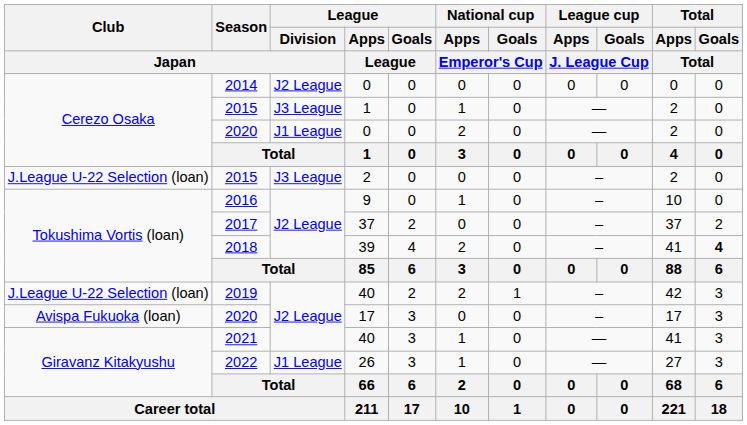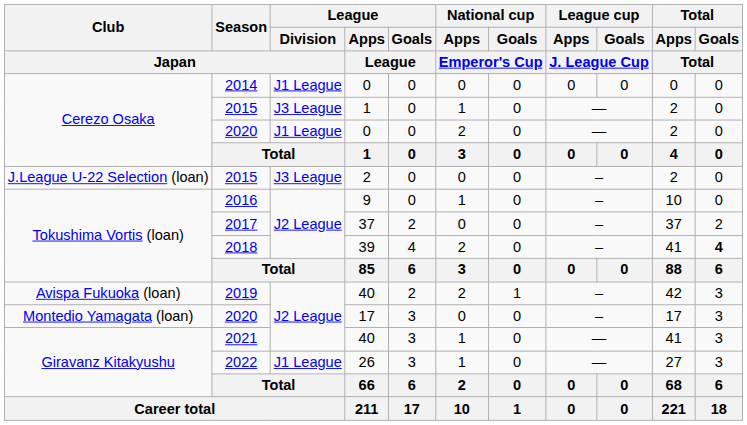 <table class="wikitable" style="text-align:center">
 <tr>
 <th rowspan=2>Club</th>
 <th rowspan=2>Season</th>
 <th colspan=3>League</th>
 <th colspan=2>National cup</th>
 <th colspan=2>League cup</th>
 <th colspan=2>Total</th>
 </tr>
 <tr>
 <th>Division</th>
 <th>Apps</th>
 <th>Goals</th>
 <th>Apps</th>
 <th>Goals</th>
 <th>Apps</th>
 <th>Goals</th>
 <th>Apps</th>
 <th>Goals</th>
 </tr>
 <tr>
 <th colspan=3>Japan</th>
 <th colspan=2>League</th>
 <th colspan=2><a href='#'>Emperor's Cup</a></th>
 <th colspan=2><a href='#'>J. League Cup</a></th>
 <th colspan=2>Total</th>
 </tr>
 <tr>
 <td rowspan="4"><a href='#'>Cerezo Osaka</a></td>
 <td><a href='#'>2014</a></td>
-<td><a href='#'>J2 League</a></td>
+<td><a href='#'>J1 League</a></td>
 <td>0</td>
 <td>0</td>
 <td>0</td>
 <td>0</td>
 <td>0</td>
 <td>0</td>
 <td>0</td>
 <td>0</td>
 </tr>
 <tr>
 <td><a href='#'>2015</a></td>
 <td><a href='#'>J3 League</a></td>
 <td>1</td>
 <td>0</td>
 <td>1</td>
 <td>0</td>
 <td colspan=2>—</td>
 <td>2</td>
 <td>0</td>
 </tr>
 <tr>
 <td><a href='#'>2020</a></td>
 <td><a href='#'>J1 League</a></td>
 <td>0</td>
 <td>0</td>
 <td>2</td>
 <td>0</td>
 <td colspan=2>—</td>
 <td>2</td>
 <td>0</td>
 </tr>
 <tr>
 <th colspan="2">Total</th>
 <th>1</th>
 <th>0</th>
 <th>3</th>
 <th>0</th>
 <th>0</th>
 <th>0</th>
 <th>4</th>
 <th>0</th>
 </tr>
 <tr>
 <td><a href='#'>J.League U-22 Selection</a> (loan)</td>
 <td><a href='#'>2015</a></td>
 <td><a href='#'>J3 League</a></td>
 <td>2</td>
 <td>0</td>
 <td>0</td>
 <td>0</td>
 <td colspan="2">–</td>
 <td>2</td>
 <td>0</td>
 </tr>
 <tr>
 <td rowspan="4"><a href='#'>Tokushima Vortis</a> (loan)</td>
 <td><a href='#'>2016</a></td>
 <td rowspan="3"><a href='#'>J2 League</a></td>
 <td>9</td>
 <td>0</td>
 <td>1</td>
 <td>0</td>
 <td colspan="2">–</td>
 <td>10</td>
 <td>0</td>
 </tr>
 <tr>
 <td><a href='#'>2017</a></td>
 <td>37</td>
 <td>2</td>
 <td>0</td>
 <td>0</td>
 <td colspan="2">–</td>
 <td>37</td>
 <td>2</td>
 </tr>
 <tr>
 <td><a href='#'>2018</a></td>
 <td>39</td>
 <td>4</td>
 <td>2</td>
 <td>0</td>
 <td colspan="2">–</td>
 <td>41</td>
 <td><strong>4</strong></td>
 </tr>
 <tr>
 <th colspan="2">Total</th>
 <th>85</th>
 <th>6</th>
 <th>3</th>
 <th>0</th>
 <th>0</th>
 <th>0</th>
 <th>88</th>
 <th>6</th>
 </tr>
 <tr>
-<td><a href='#'>J.League U-22 Selection</a> (loan)</td>
+<td><a href='#'>Avispa Fukuoka</a> (loan)</td>
 <td><a href='#'>2019</a></td>
 <td rowspan="3"><a href='#'>J2 League</a></td>
 <td>40</td>
 <td>2</td>
 <td>2</td>
 <td>1</td>
 <td colspan="2">–</td>
 <td>42</td>
 <td>3</td>
 </tr>
 <tr>
-<td><a href='#'>Avispa Fukuoka</a> (loan)</td>
+<td><a href='#'>Montedio Yamagata</a> (loan)</td>
 <td><a href='#'>2020</a></td>
 <td>17</td>
 <td>3</td>
 <td>0</td>
 <td>0</td>
 <td colspan="2">–</td>
 <td>17</td>
 <td>3</td>
 </tr>
 <tr>
 <td rowspan="3"><a href='#'>Giravanz Kitakyushu</a></td>
 <td><a href='#'>2021</a></td>
 <td>40</td>
 <td>3</td>
 <td>1</td>
 <td>0</td>
 <td colspan=2>—</td>
 <td>41</td>
 <td>3</td>
 </tr>
 <tr>
 <td><a href='#'>2022</a></td>
 <td><a href='#'>J1 League</a></td>
 <td>26</td>
 <td>3</td>
 <td>1</td>
 <td>0</td>
 <td colspan=2>—</td>
 <td>27</td>
 <td>3</td>
 </tr>
 <tr>
 <th colspan="2">Total</th>
 <th>66</th>
 <th>6</th>
 <th>2</th>
 <th>0</th>
 <th>0</th>
 <th>0</th>
 <th>68</th>
 <th>6</th>
 </tr>
 <tr>
 <th colspan=3>Career total</th>
 <th>211</th>
 <th>17</th>
 <th>10</th>
 <th>1</th>
 <th>0</th>
 <th>0</th>
 <th>221</th>
 <th>18</th>
 </tr>
 </table>
